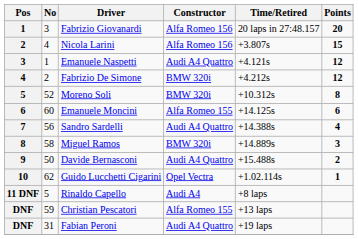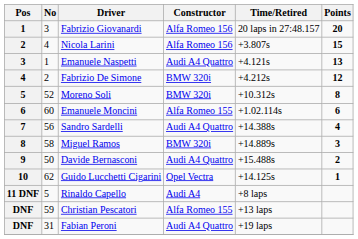 <table class="wikitable" style="font-size: 80%;">
 <tr>
 <th>Pos</th>
 <th>No</th>
 <th>Driver</th>
 <th>Constructor</th>
 <th>Time/Retired</th>
 <th>Points</th>
 </tr>
 <tr>
 <th>1</th>
 <td>3</td>
 <td> <a href='#'>Fabrizio Giovanardi</a></td>
 <td><a href='#'>Alfa Romeo 156</a></td>
 <td>20 laps in 27:48.157</td>
 <td align=center><strong>20</strong></td>
 </tr>
 <tr>
 <th>2</th>
 <td>4</td>
 <td> <a href='#'>Nicola Larini</a></td>
 <td><a href='#'>Alfa Romeo 156</a></td>
 <td>+3.807s</td>
 <td align=center><strong>15</strong></td>
 </tr>
 <tr>
 <th>3</th>
 <td>1</td>
 <td> <a href='#'>Emanuele Naspetti</a></td>
 <td><a href='#'>Audi A4 Quattro</a></td>
 <td>+4.121s</td>
-<td align=center><strong>12</strong></td>
+<td align=center><strong>13</strong></td>
 </tr>
 <tr>
 <th>4</th>
 <td>2</td>
 <td> <a href='#'>Fabrizio De Simone</a></td>
 <td><a href='#'>BMW 320i</a></td>
 <td>+4.212s</td>
 <td align=center><strong>12</strong></td>
 </tr>
 <tr>
 <th>5</th>
 <td>52</td>
 <td> <a href='#'>Moreno Soli</a></td>
 <td><a href='#'>BMW 320i</a></td>
 <td>+10.312s</td>
 <td align=center><strong>8</strong></td>
 </tr>
 <tr>
 <th>6</th>
 <td>60</td>
 <td> <a href='#'>Emanuele Moncini</a></td>
 <td><a href='#'>Alfa Romeo 155</a></td>
-<td>+14.125s</td>
+<td>+1.02.114s</td>
 <td align=center><strong>6</strong></td>
 </tr>
 <tr>
 <th>7</th>
 <td>56</td>
 <td> <a href='#'>Sandro Sardelli</a></td>
 <td><a href='#'>Audi A4 Quattro</a></td>
 <td>+14.388s</td>
 <td align=center><strong>4</strong></td>
 </tr>
 <tr>
 <th>8</th>
 <td>58</td>
 <td> <a href='#'>Miguel Ramos</a></td>
 <td><a href='#'>BMW 320i</a></td>
 <td>+14.889s</td>
 <td align=center><strong>3</strong></td>
 </tr>
 <tr>
 <th>9</th>
 <td>50</td>
 <td> <a href='#'>Davide Bernasconi</a></td>
 <td><a href='#'>Audi A4 Quattro</a></td>
 <td>+15.488s</td>
 <td align=center><strong>2</strong></td>
 </tr>
 <tr>
 <th>10</th>
 <td>62</td>
 <td> <a href='#'>Guido Lucchetti Cigarini</a></td>
 <td><a href='#'>Opel Vectra</a></td>
-<td>+1.02.114s</td>
+<td>+14.125s</td>
 <td align=center><strong>1</strong></td>
 </tr>
 <tr>
 <th>11 DNF</th>
 <td>5</td>
 <td> <a href='#'>Rinaldo Capello</a></td>
 <td><a href='#'>Audi A4</a></td>
 <td>+8 laps</td>
 <td></td>
 </tr>
 <tr>
 <th>DNF</th>
 <td>59</td>
 <td> <a href='#'>Christian Pescatori</a></td>
 <td><a href='#'>Alfa Romeo 155</a></td>
 <td>+13 laps</td>
 <td></td>
 </tr>
 <tr>
 <th>DNF</th>
 <td>31</td>
 <td> <a href='#'>Fabian Peroni</a></td>
 <td><a href='#'>Audi A4 Quattro</a></td>
 <td>+19 laps</td>
 <td></td>
 </tr>
 <tr>
 </tr>
 </table>
